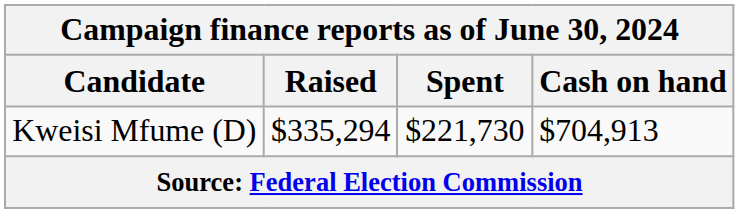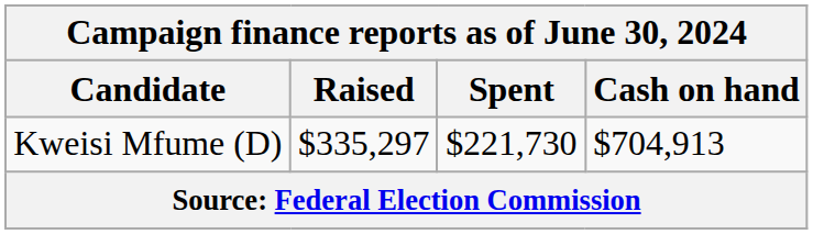 <table class="wikitable sortable">
 <tr>
 <th colspan=4>Campaign finance reports as of June 30, 2024</th>
 </tr>
 <tr style="text-align:center;">
 <th>Candidate</th>
 <th>Raised</th>
 <th>Spent</th>
 <th>Cash on hand</th>
 </tr>
 <tr>
 <td>Kweisi Mfume (D)</td>
-<td>$335,294</td>
+<td>$335,297</td>
 <td>$221,730</td>
 <td>$704,913</td>
 </tr>
 <tr>
 <th colspan="4"><small>Source: <a href='#'>Federal Election Commission</a></small></th>
 </tr>
 </table>
